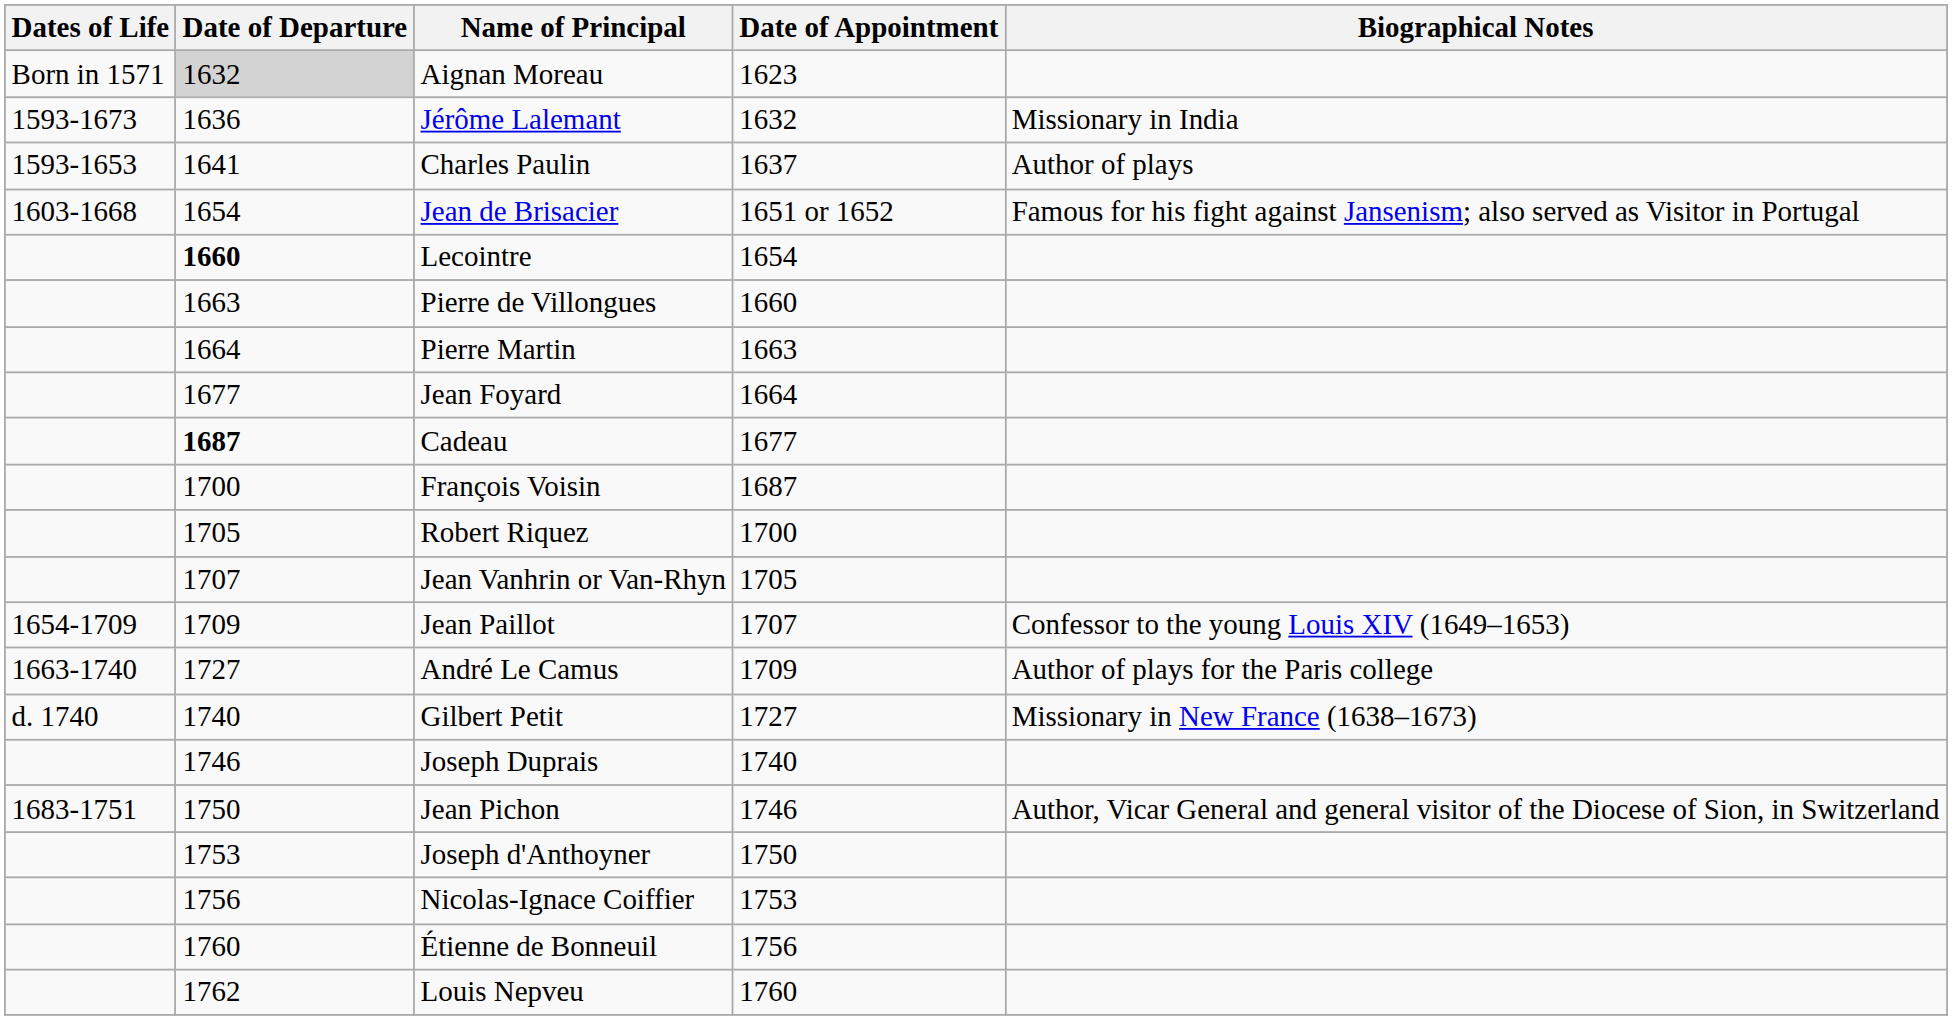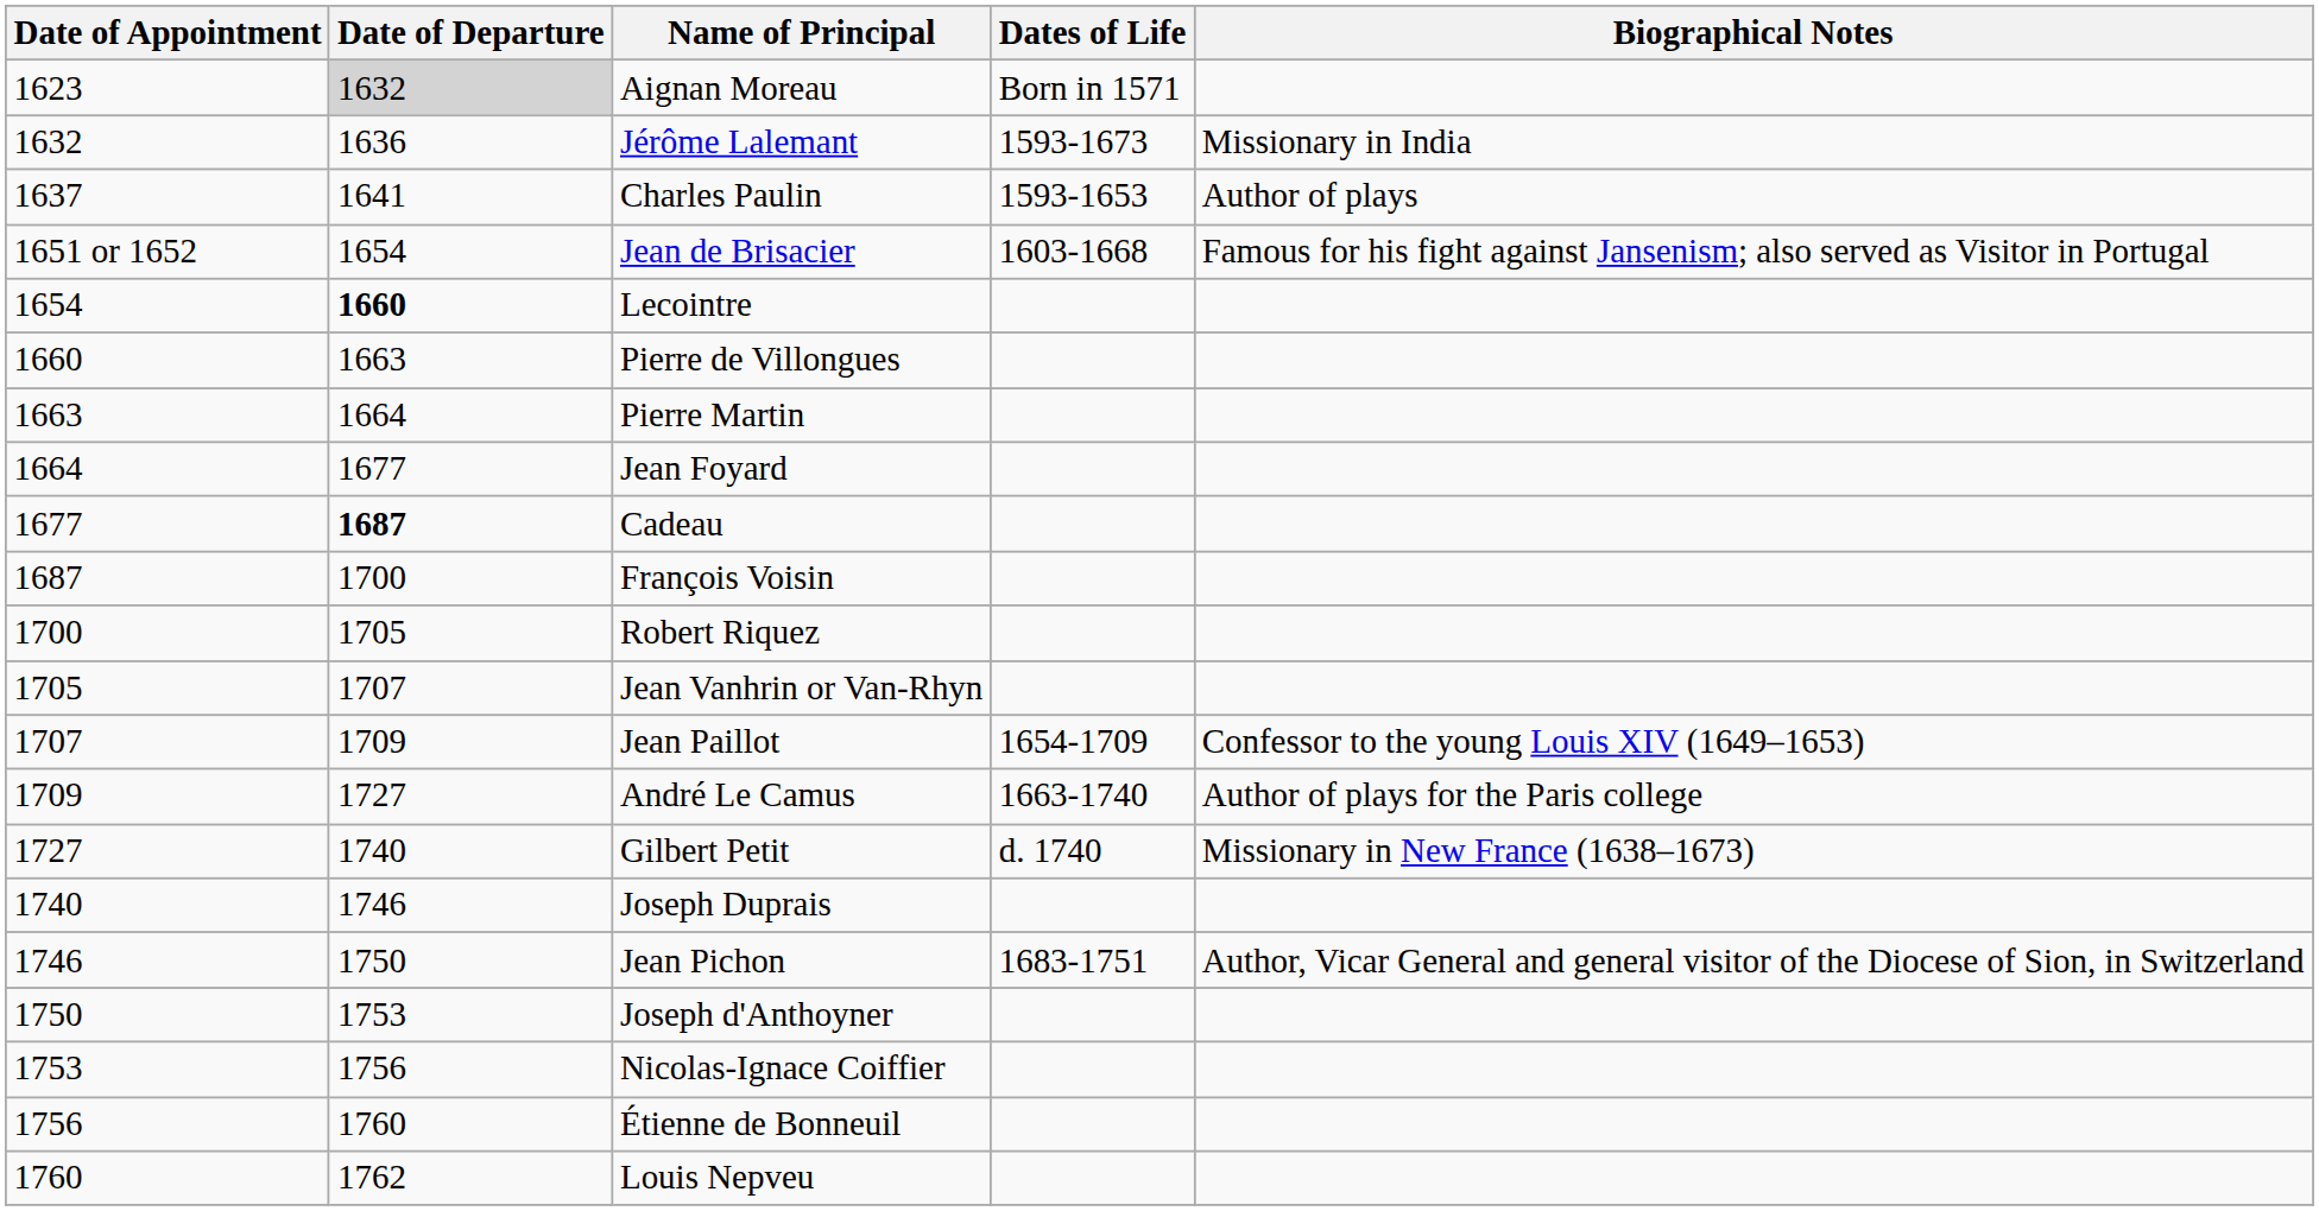 <table class="wikitable alternance centre">
 <tr>
-<th scope="col">Dates of Life</th>
+<th scope="col">Date of Appointment</th>
 <th scope="col">Date of Departure</th>
 <th scope="col">Name of Principal</th>
-<th scope="col">Date of Appointment</th>
+<th scope="col">Dates of Life</th>
 <th scope="col">Biographical Notes</th>
 </tr>
 <tr>
-<td>Born in 1571</td>
+<td>1623</td>
 <td style="background: lightgrey;">1632</td>
 <td>Aignan Moreau</td>
-<td>1623</td>
+<td>Born in 1571</td>
 <td></td>
 </tr>
 <tr>
-<td>1593-1673</td>
+<td>1632</td>
 <td>1636</td>
 <td><a href='#'>Jérôme Lalemant</a></td>
-<td>1632</td>
+<td>1593-1673</td>
 <td>Missionary in India</td>
 </tr>
 <tr>
-<td>1593-1653</td>
+<td>1637</td>
 <td>1641</td>
 <td>Charles Paulin</td>
-<td>1637</td>
+<td>1593-1653</td>
 <td>Author of plays</td>
 </tr>
 <tr>
-<td>1603-1668</td>
+<td>1651 or 1652</td>
 <td>1654</td>
 <td><a href='#'>Jean de Brisacier</a></td>
-<td>1651 or 1652</td>
+<td>1603-1668</td>
 <td>Famous for his fight against <a href='#'>Jansenism</a>; also served as Visitor in Portugal</td>
 </tr>
 <tr>
-<td></td>
+<td>1654</td>
 <td><strong>1660</strong></td>
 <td>Lecointre</td>
-<td>1654</td>
+<td></td>
 <td></td>
 </tr>
 <tr>
-<td></td>
+<td>1660</td>
 <td>1663</td>
 <td>Pierre de Villongues</td>
-<td>1660</td>
+<td></td>
 <td></td>
 </tr>
 <tr>
-<td></td>
+<td>1663</td>
 <td>1664</td>
 <td>Pierre Martin</td>
-<td>1663</td>
+<td></td>
 <td></td>
 </tr>
 <tr>
-<td></td>
+<td>1664</td>
 <td>1677</td>
 <td>Jean Foyard</td>
-<td>1664</td>
+<td></td>
 <td></td>
 </tr>
 <tr>
-<td></td>
+<td>1677</td>
 <td><strong>1687</strong></td>
 <td>Cadeau</td>
-<td>1677</td>
+<td></td>
 <td></td>
 </tr>
 <tr>
-<td></td>
+<td>1687</td>
 <td>1700</td>
 <td>François Voisin</td>
-<td>1687</td>
+<td></td>
 <td></td>
 </tr>
 <tr>
-<td></td>
+<td>1700</td>
 <td>1705</td>
 <td>Robert Riquez</td>
-<td>1700</td>
+<td></td>
 <td></td>
 </tr>
 <tr>
-<td></td>
+<td>1705</td>
 <td>1707</td>
 <td>Jean Vanhrin or Van-Rhyn</td>
-<td>1705</td>
+<td></td>
 <td></td>
 </tr>
 <tr>
-<td>1654-1709</td>
+<td>1707</td>
 <td>1709</td>
 <td>Jean Paillot</td>
-<td>1707</td>
+<td>1654-1709</td>
 <td>Confessor to the young <a href='#'>Louis XIV</a> (1649–1653)</td>
 </tr>
 <tr>
-<td>1663-1740</td>
+<td>1709</td>
 <td>1727</td>
 <td>André Le Camus</td>
-<td>1709</td>
+<td>1663-1740</td>
 <td>Author of plays for the Paris college</td>
 </tr>
 <tr>
-<td>d. 1740</td>
+<td>1727</td>
 <td>1740</td>
 <td>Gilbert Petit</td>
-<td>1727</td>
+<td>d. 1740</td>
 <td>Missionary in <a href='#'>New France</a> (1638–1673)</td>
 </tr>
 <tr>
-<td></td>
+<td>1740</td>
 <td>1746</td>
 <td>Joseph Duprais</td>
-<td>1740</td>
+<td></td>
 <td></td>
 </tr>
 <tr>
-<td>1683-1751</td>
+<td>1746</td>
 <td>1750</td>
 <td>Jean Pichon</td>
-<td>1746</td>
+<td>1683-1751</td>
 <td>Author, Vicar General and general visitor of the Diocese of Sion, in Switzerland</td>
 </tr>
 <tr>
-<td></td>
+<td>1750</td>
 <td>1753</td>
 <td>Joseph d'Anthoyner</td>
-<td>1750</td>
+<td></td>
 <td></td>
 </tr>
 <tr>
-<td></td>
+<td>1753</td>
 <td>1756</td>
 <td>Nicolas-Ignace Coiffier</td>
-<td>1753</td>
+<td></td>
 <td></td>
 </tr>
 <tr>
-<td></td>
+<td>1756</td>
 <td>1760</td>
 <td>Étienne de Bonneuil</td>
-<td>1756</td>
+<td></td>
 <td></td>
 </tr>
 <tr>
-<td></td>
+<td>1760</td>
 <td>1762</td>
 <td>Louis Nepveu</td>
-<td>1760</td>
+<td></td>
 <td></td>
 </tr>
 </table>
